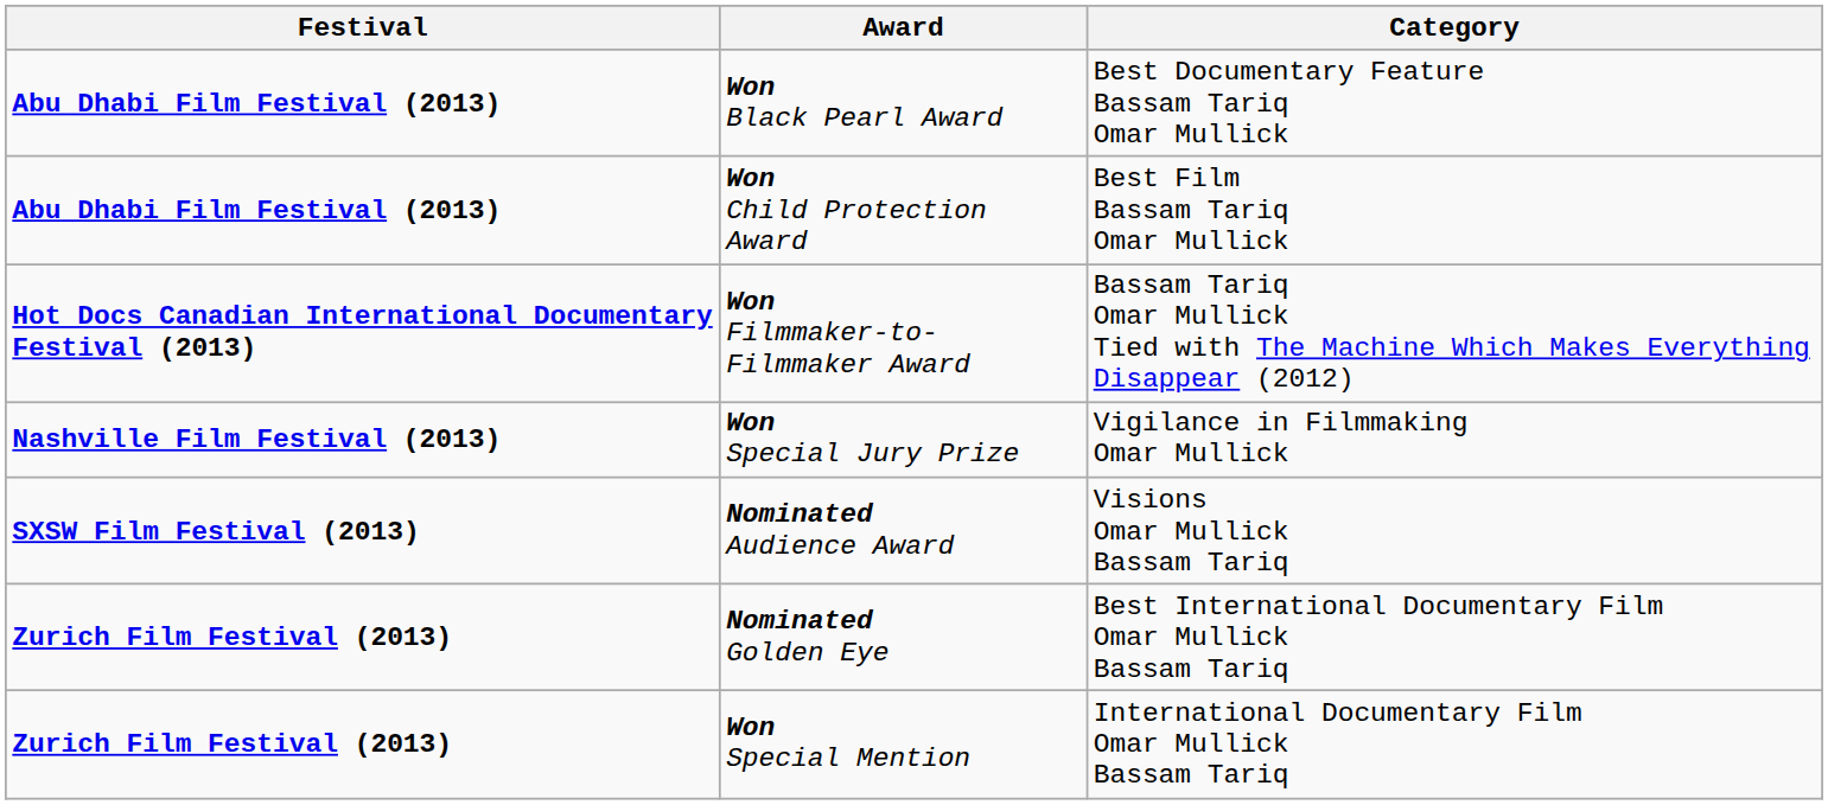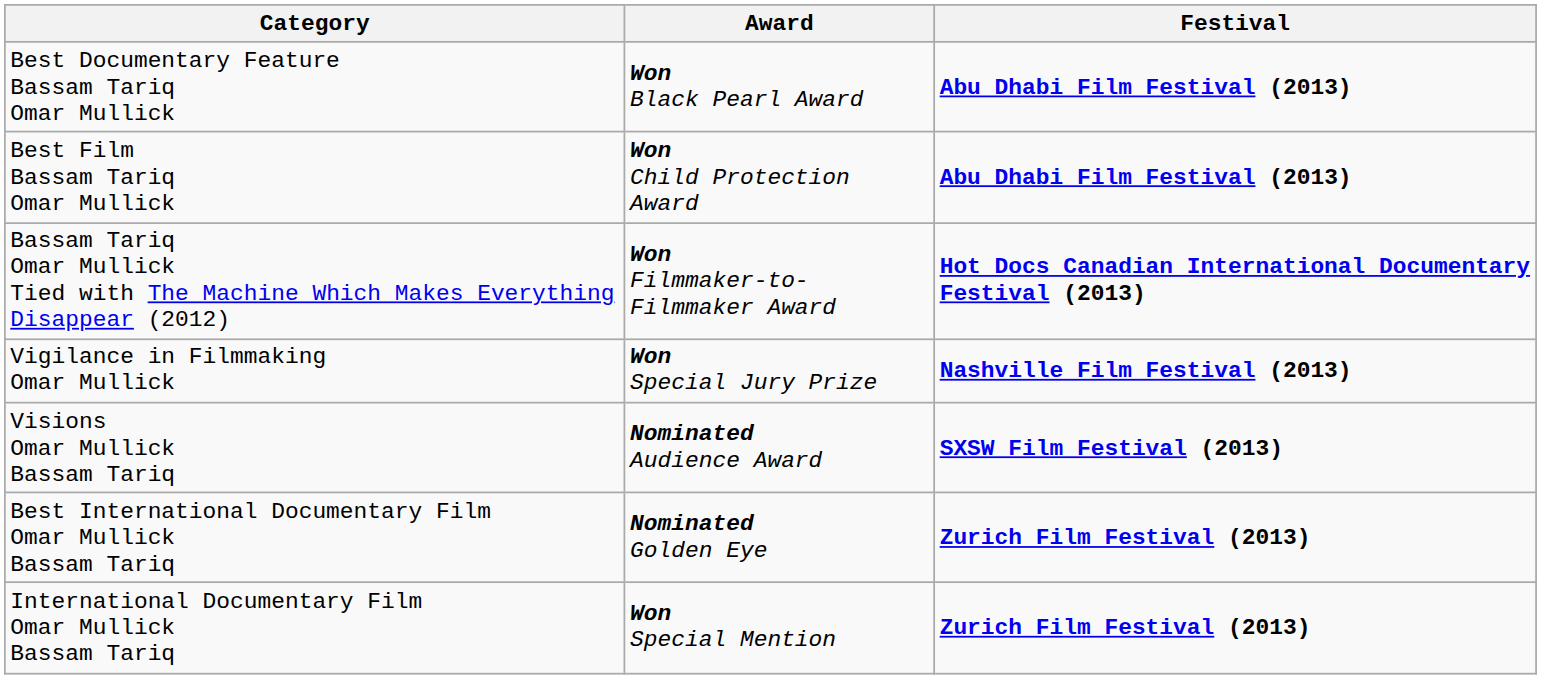 <table class="wikitable sortable">
 <tr>
+<th>Category</th>
+<th>Award</th>
 <th>Festival</th>
-<th>Award</th>
-<th>Category</th>
 </tr>
 <tr>
+<td>Best Documentary Feature<br>Bassam Tariq<br>Omar Mullick</td>
+<td><strong><em>Won</em></strong><br><em>Black Pearl Award</em></td>
 <td><strong><a href='#'>Abu Dhabi Film Festival</a></strong> <strong>(2013)</strong></td>
-<td><strong><em>Won</em></strong><br><em>Black Pearl Award</em></td>
-<td>Best Documentary Feature<br>Bassam Tariq<br>Omar Mullick</td>
 </tr>
 <tr>
+<td>Best Film<br>Bassam Tariq<br>Omar Mullick</td>
+<td><strong><em>Won</em></strong><br><em>Child Protection Award</em></td>
 <td><strong><a href='#'>Abu Dhabi Film Festival</a></strong> <strong>(2013)</strong></td>
-<td><strong><em>Won</em></strong><br><em>Child Protection Award</em></td>
-<td>Best Film<br>Bassam Tariq<br>Omar Mullick</td>
 </tr>
 <tr>
+<td>Bassam Tariq<br>Omar Mullick<br>Tied with <a href='#'>The Machine Which Makes Everything Disappear</a> (2012)</td>
+<td><strong><em>Won</em></strong><br><em>Filmmaker-to-Filmmaker Award</em></td>
 <td><strong><a href='#'>Hot Docs Canadian International Documentary Festival</a> (2013)</strong></td>
-<td><strong><em>Won</em></strong><br><em>Filmmaker-to-Filmmaker Award</em></td>
-<td>Bassam Tariq<br>Omar Mullick<br>Tied with <a href='#'>The Machine Which Makes Everything Disappear</a> (2012)</td>
 </tr>
 <tr>
+<td>Vigilance in Filmmaking<br>Omar Mullick</td>
+<td><strong><em>Won</em></strong><br><em>Special Jury Prize</em></td>
 <td><strong><a href='#'>Nashville Film Festival</a> (2013)</strong></td>
-<td><strong><em>Won</em></strong><br><em>Special Jury Prize</em></td>
-<td>Vigilance in Filmmaking<br>Omar Mullick</td>
 </tr>
 <tr>
+<td>Visions<br>Omar Mullick<br>Bassam Tariq</td>
+<td><strong><em>Nominated</em></strong><br><em>Audience Award</em></td>
 <td><strong><a href='#'>SXSW Film Festival</a> (2013)</strong></td>
-<td><strong><em>Nominated</em></strong><br><em>Audience Award</em></td>
-<td>Visions<br>Omar Mullick<br>Bassam Tariq</td>
 </tr>
 <tr>
+<td>Best International Documentary Film<br>Omar Mullick<br>Bassam Tariq</td>
+<td><strong><em>Nominated</em></strong><br><em>Golden Eye</em></td>
 <td><strong><a href='#'>Zurich Film Festival</a> (2013)</strong></td>
-<td><strong><em>Nominated</em></strong><br><em>Golden Eye</em></td>
-<td>Best International Documentary Film<br>Omar Mullick<br>Bassam Tariq</td>
 </tr>
 <tr>
+<td>International Documentary Film<br>Omar Mullick<br>Bassam Tariq</td>
+<td><strong><em>Won</em></strong><br><em>Special Mention</em></td>
 <td><strong><a href='#'>Zurich Film Festival</a> (2013)</strong></td>
-<td><strong><em>Won</em></strong><br><em>Special Mention</em></td>
-<td>International Documentary Film<br>Omar Mullick<br>Bassam Tariq</td>
 </tr>
 </table>
